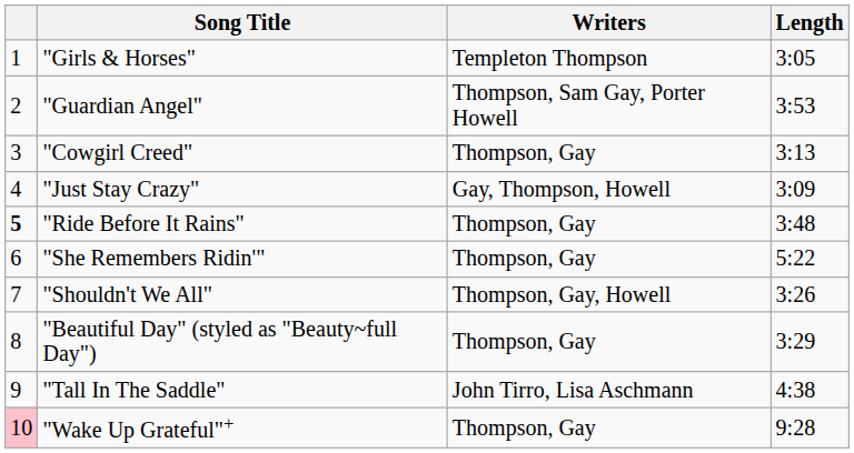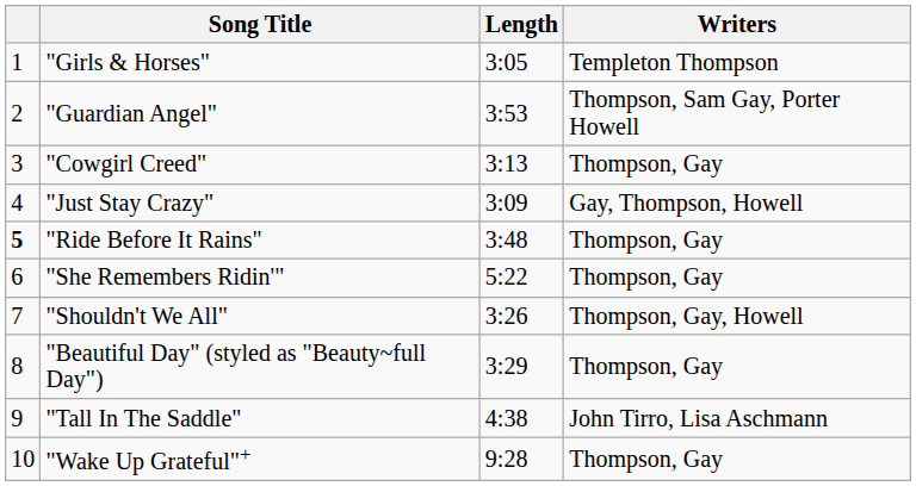 <table class="wikitable">
 <tr>
 <th></th>
 <th>Song Title</th>
+<th>Length</th>
 <th>Writers</th>
-<th>Length</th>
 </tr>
 <tr>
 <td>1</td>
 <td>"Girls & Horses"</td>
+<td>3:05</td>
 <td>Templeton Thompson</td>
-<td>3:05</td>
 </tr>
 <tr>
 <td>2</td>
 <td>"Guardian Angel"</td>
+<td>3:53</td>
 <td>Thompson, Sam Gay, Porter Howell</td>
-<td>3:53</td>
 </tr>
 <tr>
 <td>3</td>
 <td>"Cowgirl Creed"</td>
+<td>3:13</td>
 <td>Thompson, Gay</td>
-<td>3:13</td>
 </tr>
 <tr>
 <td>4</td>
 <td>"Just Stay Crazy"</td>
+<td>3:09</td>
 <td>Gay, Thompson, Howell</td>
-<td>3:09</td>
 </tr>
 <tr>
 <td><strong>5</strong></td>
 <td>"Ride Before It Rains"</td>
+<td>3:48</td>
 <td>Thompson, Gay</td>
-<td>3:48</td>
 </tr>
 <tr>
 <td>6</td>
 <td>"She Remembers Ridin'"</td>
+<td>5:22</td>
 <td>Thompson, Gay</td>
-<td>5:22</td>
 </tr>
 <tr>
 <td>7</td>
 <td>"Shouldn't We All"</td>
+<td>3:26</td>
 <td>Thompson, Gay, Howell</td>
-<td>3:26</td>
 </tr>
 <tr>
 <td>8</td>
 <td>"Beautiful Day" (styled as "Beauty~full Day")</td>
+<td>3:29</td>
 <td>Thompson, Gay</td>
-<td>3:29</td>
 </tr>
 <tr>
 <td>9</td>
 <td>"Tall In The Saddle"</td>
+<td>4:38</td>
 <td>John Tirro, Lisa Aschmann</td>
-<td>4:38</td>
 </tr>
 <tr>
-<td style="background: pink;">10</td>
+<td>10</td>
 <td>"Wake Up Grateful"<sup>+</sup></td>
+<td>9:28</td>
 <td>Thompson, Gay</td>
-<td>9:28</td>
 </tr>
 </table>
